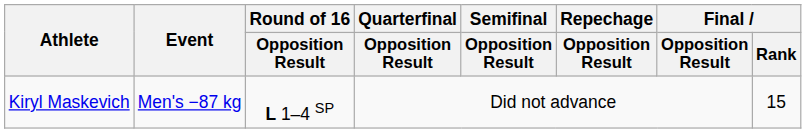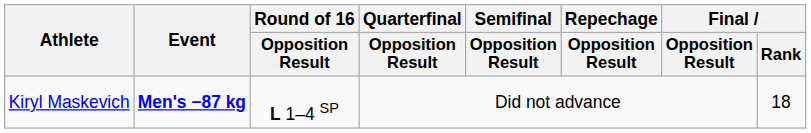 <table class="wikitable" style="font-size:90%">
 <tr>
 <th rowspan=2>Athlete</th>
 <th rowspan=2>Event</th>
 <th>Round of 16</th>
 <th>Quarterfinal</th>
 <th>Semifinal</th>
 <th>Repechage</th>
 <th colspan=2>Final / </th>
 </tr>
 <tr style="font-size: 95%">
 <th>Opposition<br>Result</th>
 <th>Opposition<br>Result</th>
 <th>Opposition<br>Result</th>
 <th>Opposition<br>Result</th>
 <th>Opposition<br>Result</th>
 <th>Rank</th>
 </tr>
 <tr align=center>
 <td align=left><a href='#'>Kiryl Maskevich</a></td>
-<td align=left><a href='#'>Men's −87 kg</a></td>
+<td align=left><strong><a href='#'>Men's −87 kg</a></strong></td>
 <td><br><strong>L</strong> 1–4 <sup>SP</sup></td>
 <td colspan=4>Did not advance</td>
-<td>15</td>
+<td>18</td>
 </tr>
 </table>
